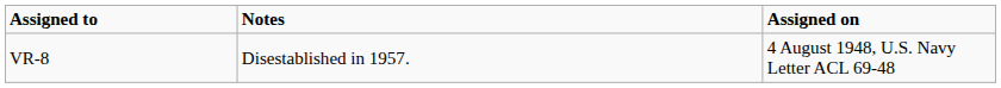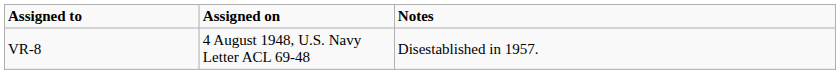 <table class="wikitable" style="width: 70%;">
 <tr>
 <td style="width: 200px;"><strong>Assigned to</strong></td>
+<td style="width: 200px;"><strong>Assigned on</strong></td>
 <td><strong>Notes</strong></td>
-<td style="width: 200px;"><strong>Assigned on</strong></td>
 </tr>
 <tr>
 <td>VR-8</td>
+<td>4 August 1948, U.S. Navy Letter ACL 69-48</td>
 <td>Disestablished in 1957.</td>
-<td>4 August 1948, U.S. Navy Letter ACL 69-48</td>
 </tr>
 </table>
